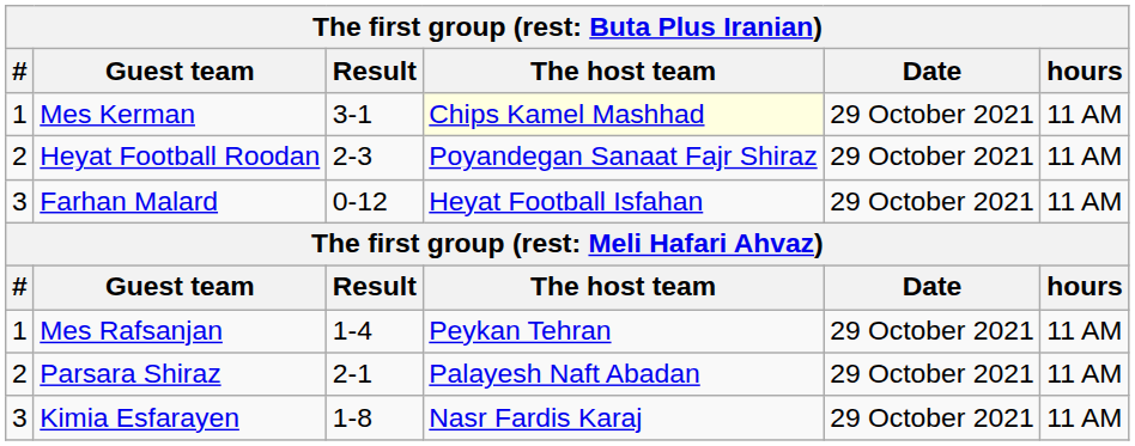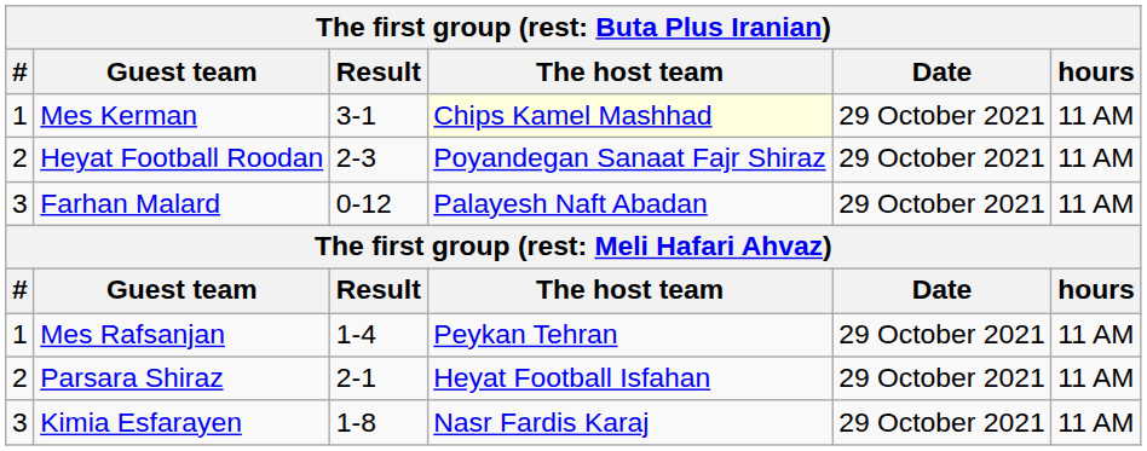 <table class="wikitable">
 <tr>
 <th colspan="6">The first group (rest: <a href='#'>Buta Plus Iranian</a>) </th>
 </tr>
 <tr>
 <th>#</th>
 <th>Guest team</th>
 <th>Result</th>
 <th>The host team</th>
 <th>Date</th>
 <th>hours</th>
 </tr>
 <tr>
 <td>1</td>
 <td><a href='#'>Mes Kerman</a></td>
 <td>3-1</td>
 <td style="background: lightyellow;"><a href='#'>Chips Kamel Mashhad</a></td>
 <td>29 October 2021</td>
 <td>11 AM</td>
 </tr>
 <tr>
 <td>2</td>
 <td><a href='#'>Heyat Football Roodan</a></td>
 <td>2-3</td>
 <td><a href='#'>Poyandegan Sanaat Fajr Shiraz</a></td>
 <td>29 October 2021</td>
 <td>11 AM</td>
 </tr>
 <tr>
 <td>3</td>
 <td><a href='#'>Farhan Malard</a></td>
 <td>0-12</td>
-<td><a href='#'>Heyat Football Isfahan</a></td>
+<td><a href='#'>Palayesh Naft Abadan</a></td>
 <td>29 October 2021</td>
 <td>11 AM</td>
 </tr>
 <tr>
 <th colspan="6">The first group (rest: <a href='#'>Meli Hafari Ahvaz</a>) </th>
 </tr>
 <tr>
 <th>#</th>
 <th>Guest team</th>
 <th>Result</th>
 <th>The host team</th>
 <th>Date</th>
 <th>hours</th>
 </tr>
 <tr>
 <td>1</td>
 <td><a href='#'>Mes Rafsanjan</a></td>
 <td>1-4</td>
 <td><a href='#'>Peykan Tehran</a></td>
 <td>29 October 2021</td>
 <td>11 AM</td>
 </tr>
 <tr>
 <td>2</td>
 <td><a href='#'>Parsara Shiraz</a></td>
 <td>2-1</td>
-<td><a href='#'>Palayesh Naft Abadan</a></td>
+<td><a href='#'>Heyat Football Isfahan</a></td>
 <td>29 October 2021</td>
 <td>11 AM</td>
 </tr>
 <tr>
 <td>3</td>
 <td><a href='#'>Kimia Esfarayen</a></td>
 <td>1-8</td>
 <td><a href='#'>Nasr Fardis Karaj</a></td>
 <td>29 October 2021</td>
 <td>11 AM</td>
 </tr>
 </table>
